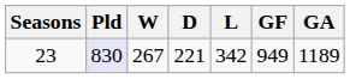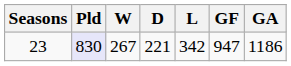 <table class="wikitable" style="text-align: center;">
 <tr>
 <th>Seasons</th>
 <th>Pld</th>
 <th>W</th>
 <th>D</th>
 <th>L</th>
 <th>GF</th>
 <th>GA</th>
 </tr>
 <tr>
 <td>23</td>
 <td style="background: lavender;">830</td>
 <td>267</td>
 <td>221</td>
 <td>342</td>
-<td>949</td>
-<td>1189</td>
+<td>947</td>
+<td>1186</td>
 </tr>
 </table>
